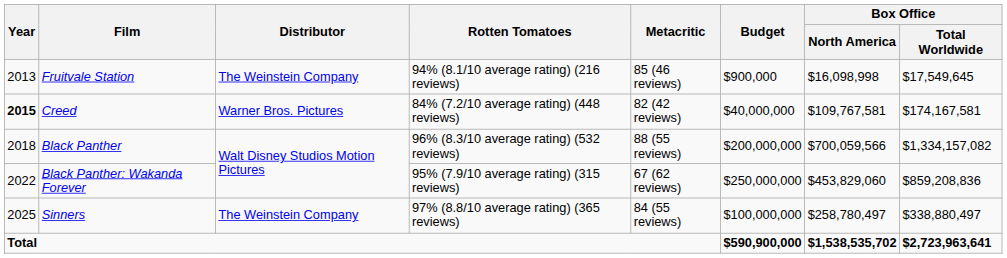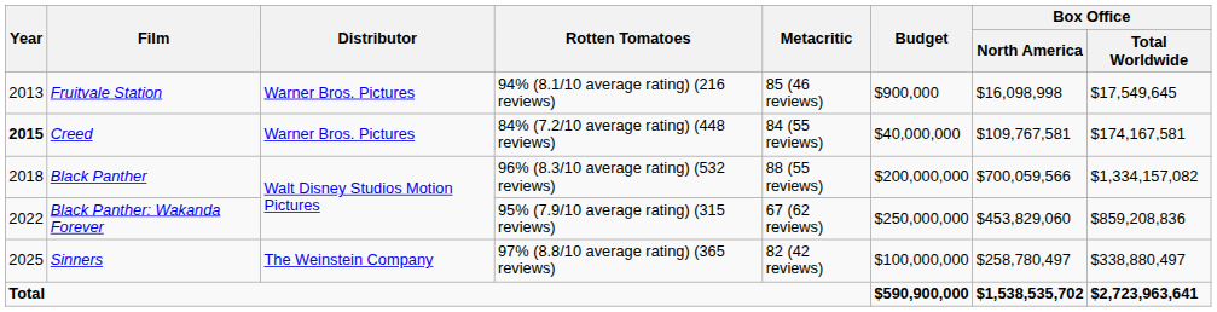 <table class="wikitable sortable">
 <tr>
 <th rowspan="2">Year</th>
 <th rowspan="2">Film</th>
 <th rowspan="2">Distributor</th>
 <th rowspan="2">Rotten Tomatoes</th>
 <th rowspan="2">Metacritic</th>
 <th rowspan="2">Budget</th>
 <th colspan="2">Box Office</th>
 </tr>
 <tr>
 <th>North America</th>
 <th>Total Worldwide</th>
 </tr>
 <tr>
 <td>2013</td>
 <td><em><a href='#'>Fruitvale Station</a></em></td>
-<td><a href='#'>The Weinstein Company</a></td>
+<td><a href='#'>Warner Bros. Pictures</a></td>
 <td>94% (8.1/10 average rating) (216 reviews)</td>
 <td>85 (46 reviews)</td>
 <td>$900,000</td>
 <td>$16,098,998</td>
 <td>$17,549,645</td>
 </tr>
 <tr>
 <td><strong>2015</strong></td>
 <td><em><a href='#'>Creed</a></em></td>
 <td><a href='#'>Warner Bros. Pictures</a></td>
 <td>84% (7.2/10 average rating) (448 reviews)</td>
-<td>82 (42 reviews)</td>
+<td>84 (55 reviews)</td>
 <td>$40,000,000</td>
 <td>$109,767,581</td>
 <td>$174,167,581</td>
 </tr>
 <tr>
 <td>2018</td>
 <td><em><a href='#'>Black Panther</a></em></td>
 <td rowspan="2"><a href='#'>Walt Disney Studios Motion Pictures</a></td>
 <td>96% (8.3/10 average rating) (532 reviews)</td>
 <td>88 (55 reviews)</td>
 <td>$200,000,000</td>
 <td>$700,059,566</td>
 <td>$1,334,157,082</td>
 </tr>
 <tr>
 <td>2022</td>
 <td><em><a href='#'>Black Panther: Wakanda Forever</a></em></td>
 <td>95% (7.9/10 average rating) (315 reviews)</td>
 <td>67 (62 reviews)</td>
 <td>$250,000,000</td>
 <td>$453,829,060</td>
 <td>$859,208,836</td>
 </tr>
 <tr>
 <td>2025</td>
 <td><em><a href='#'>Sinners</a></em></td>
 <td><a href='#'>The Weinstein Company</a></td>
 <td>97% (8.8/10 average rating) (365 reviews)</td>
-<td>84 (55 reviews)</td>
+<td>82 (42 reviews)</td>
 <td>$100,000,000</td>
 <td>$258,780,497</td>
 <td>$338,880,497</td>
 </tr>
 <tr>
 <td colspan="5" class="unsortable"><strong>Total</strong></td>
 <td><strong>$590,900,000</strong></td>
 <td><strong>$1,538,535,702</strong></td>
 <td><strong>$2,723,963,641</strong></td>
 </tr>
 </table>
